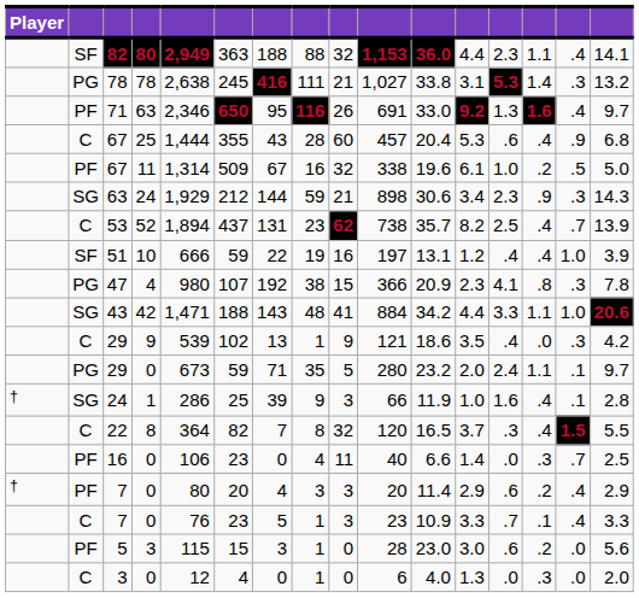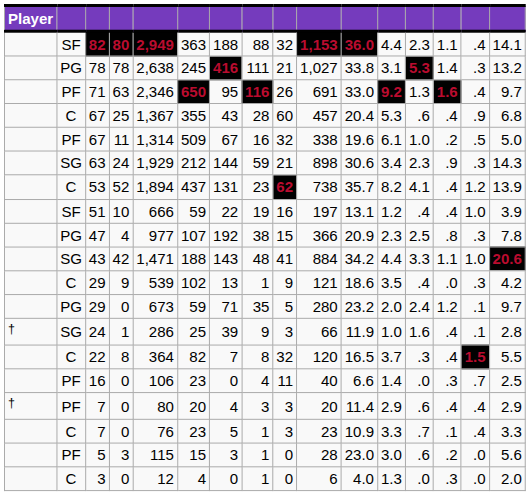 <table class="wikitable sortable" style="font-size: 95%; text-align:right;">
 <tr>
 <th style="background:#753BBD; color:#FFFFFF; border-top:#010101 3px solid; border-bottom:#010101 3px solid;">Player</th>
 <th style="background:#753BBD; color:#FFFFFF; border-top:#010101 3px solid; border-bottom:#010101 3px solid;"></th>
 <th style="background:#753BBD; color:#FFFFFF; border-top:#010101 3px solid; border-bottom:#010101 3px solid;"></th>
 <th style="background:#753BBD; color:#FFFFFF; border-top:#010101 3px solid; border-bottom:#010101 3px solid;"></th>
 <th style="background:#753BBD; color:#FFFFFF; border-top:#010101 3px solid; border-bottom:#010101 3px solid;"></th>
 <th style="background:#753BBD; color:#FFFFFF; border-top:#010101 3px solid; border-bottom:#010101 3px solid;"></th>
 <th style="background:#753BBD; color:#FFFFFF; border-top:#010101 3px solid; border-bottom:#010101 3px solid;"></th>
 <th style="background:#753BBD; color:#FFFFFF; border-top:#010101 3px solid; border-bottom:#010101 3px solid;"></th>
 <th style="background:#753BBD; color:#FFFFFF; border-top:#010101 3px solid; border-bottom:#010101 3px solid;"></th>
 <th style="background:#753BBD; color:#FFFFFF; border-top:#010101 3px solid; border-bottom:#010101 3px solid;"></th>
 <th style="background:#753BBD; color:#FFFFFF; border-top:#010101 3px solid; border-bottom:#010101 3px solid;"></th>
 <th style="background:#753BBD; color:#FFFFFF; border-top:#010101 3px solid; border-bottom:#010101 3px solid;"></th>
 <th style="background:#753BBD; color:#FFFFFF; border-top:#010101 3px solid; border-bottom:#010101 3px solid;"></th>
 <th style="background:#753BBD; color:#FFFFFF; border-top:#010101 3px solid; border-bottom:#010101 3px solid;"></th>
 <th style="background:#753BBD; color:#FFFFFF; border-top:#010101 3px solid; border-bottom:#010101 3px solid;"></th>
 <th style="background:#753BBD; color:#FFFFFF; border-top:#010101 3px solid; border-bottom:#010101 3px solid;"></th>
 </tr>
 <tr>
 <td style="text-align:left;"></td>
 <td style="text-align:center;">SF</td>
 <td style="background:#010101; color:#BA0C2F;"><strong>82</strong></td>
 <td style="background:#010101; color:#BA0C2F;"><strong>80</strong></td>
 <td style="background:#010101; color:#BA0C2F;"><strong>2,949</strong></td>
 <td>363</td>
 <td>188</td>
 <td>88</td>
 <td>32</td>
 <td style="background:#010101; color:#BA0C2F;"><strong>1,153</strong></td>
 <td style="background:#010101; color:#BA0C2F;"><strong>36.0</strong></td>
 <td>4.4</td>
 <td>2.3</td>
 <td>1.1</td>
 <td>.4</td>
 <td>14.1</td>
 </tr>
 <tr>
 <td style="text-align:left;"></td>
 <td style="text-align:center;">PG</td>
 <td>78</td>
 <td>78</td>
 <td>2,638</td>
 <td>245</td>
 <td style="background:#010101; color:#BA0C2F;"><strong>416</strong></td>
 <td>111</td>
 <td>21</td>
 <td>1,027</td>
 <td>33.8</td>
 <td>3.1</td>
 <td style="background:#010101; color:#BA0C2F;"><strong>5.3</strong></td>
 <td>1.4</td>
 <td>.3</td>
 <td>13.2</td>
 </tr>
 <tr>
 <td style="text-align:left;"></td>
 <td style="text-align:center;">PF</td>
 <td>71</td>
 <td>63</td>
 <td>2,346</td>
 <td style="background:#010101; color:#BA0C2F;"><strong>650</strong></td>
 <td>95</td>
 <td style="background:#010101; color:#BA0C2F;"><strong>116</strong></td>
 <td>26</td>
 <td>691</td>
 <td>33.0</td>
 <td style="background:#010101; color:#BA0C2F;"><strong>9.2</strong></td>
 <td>1.3</td>
 <td style="background:#010101; color:#BA0C2F;"><strong>1.6</strong></td>
 <td>.4</td>
 <td>9.7</td>
 </tr>
 <tr>
 <td style="text-align:left;"></td>
 <td style="text-align:center;">C</td>
 <td>67</td>
 <td>25</td>
-<td>1,444</td>
+<td>1,367</td>
 <td>355</td>
 <td>43</td>
 <td>28</td>
 <td>60</td>
 <td>457</td>
 <td>20.4</td>
 <td>5.3</td>
 <td>.6</td>
 <td>.4</td>
 <td>.9</td>
 <td>6.8</td>
 </tr>
 <tr>
 <td style="text-align:left;"></td>
 <td style="text-align:center;">PF</td>
 <td>67</td>
 <td>11</td>
 <td>1,314</td>
 <td>509</td>
 <td>67</td>
 <td>16</td>
 <td>32</td>
 <td>338</td>
 <td>19.6</td>
 <td>6.1</td>
 <td>1.0</td>
 <td>.2</td>
 <td>.5</td>
 <td>5.0</td>
 </tr>
 <tr>
 <td style="text-align:left;"></td>
 <td style="text-align:center;">SG</td>
 <td>63</td>
 <td>24</td>
 <td>1,929</td>
 <td>212</td>
 <td>144</td>
 <td>59</td>
 <td>21</td>
 <td>898</td>
 <td>30.6</td>
 <td>3.4</td>
 <td>2.3</td>
 <td>.9</td>
 <td>.3</td>
 <td>14.3</td>
 </tr>
 <tr>
 <td style="text-align:left;"></td>
 <td style="text-align:center;">C</td>
 <td>53</td>
 <td>52</td>
 <td>1,894</td>
 <td>437</td>
 <td>131</td>
 <td>23</td>
 <td style="background:#010101; color:#BA0C2F;"><strong>62</strong></td>
 <td>738</td>
 <td>35.7</td>
 <td>8.2</td>
-<td>2.5</td>
+<td>4.1</td>
 <td>.4</td>
-<td>.7</td>
+<td>1.2</td>
 <td>13.9</td>
 </tr>
 <tr>
 <td style="text-align:left;"></td>
 <td style="text-align:center;">SF</td>
 <td>51</td>
 <td>10</td>
 <td>666</td>
 <td>59</td>
 <td>22</td>
 <td>19</td>
 <td>16</td>
 <td>197</td>
 <td>13.1</td>
 <td>1.2</td>
 <td>.4</td>
 <td>.4</td>
 <td>1.0</td>
 <td>3.9</td>
 </tr>
 <tr>
 <td style="text-align:left;"></td>
 <td style="text-align:center;">PG</td>
 <td>47</td>
 <td>4</td>
-<td>980</td>
+<td>977</td>
 <td>107</td>
 <td>192</td>
 <td>38</td>
 <td>15</td>
 <td>366</td>
 <td>20.9</td>
 <td>2.3</td>
-<td>4.1</td>
+<td>2.5</td>
 <td>.8</td>
 <td>.3</td>
 <td>7.8</td>
 </tr>
 <tr>
 <td style="text-align:left;"></td>
 <td style="text-align:center;">SG</td>
 <td>43</td>
 <td>42</td>
 <td>1,471</td>
 <td>188</td>
 <td>143</td>
 <td>48</td>
 <td>41</td>
 <td>884</td>
 <td>34.2</td>
 <td>4.4</td>
 <td>3.3</td>
 <td>1.1</td>
 <td>1.0</td>
 <td style="background:#010101; color:#BA0C2F;"><strong>20.6</strong></td>
 </tr>
 <tr>
 <td style="text-align:left;"></td>
 <td style="text-align:center;">C</td>
 <td>29</td>
 <td>9</td>
 <td>539</td>
 <td>102</td>
 <td>13</td>
 <td>1</td>
 <td>9</td>
 <td>121</td>
 <td>18.6</td>
 <td>3.5</td>
 <td>.4</td>
 <td>.0</td>
 <td>.3</td>
 <td>4.2</td>
 </tr>
 <tr>
 <td style="text-align:left;"></td>
 <td style="text-align:center;">PG</td>
 <td>29</td>
 <td>0</td>
 <td>673</td>
 <td>59</td>
 <td>71</td>
 <td>35</td>
 <td>5</td>
 <td>280</td>
 <td>23.2</td>
 <td>2.0</td>
 <td>2.4</td>
-<td>1.1</td>
+<td>1.2</td>
 <td>.1</td>
 <td>9.7</td>
 </tr>
 <tr>
 <td style="text-align:left;"><sup>†</sup></td>
 <td style="text-align:center;">SG</td>
 <td>24</td>
 <td>1</td>
 <td>286</td>
 <td>25</td>
 <td>39</td>
 <td>9</td>
 <td>3</td>
 <td>66</td>
 <td>11.9</td>
 <td>1.0</td>
 <td>1.6</td>
 <td>.4</td>
 <td>.1</td>
 <td>2.8</td>
 </tr>
 <tr>
 <td style="text-align:left;"></td>
 <td style="text-align:center;">C</td>
 <td>22</td>
 <td>8</td>
 <td>364</td>
 <td>82</td>
 <td>7</td>
 <td>8</td>
 <td>32</td>
 <td>120</td>
 <td>16.5</td>
 <td>3.7</td>
 <td>.3</td>
 <td>.4</td>
 <td style="background:#010101; color:#BA0C2F;"><strong>1.5</strong></td>
 <td>5.5</td>
 </tr>
 <tr>
 <td style="text-align:left;"></td>
 <td style="text-align:center;">PF</td>
 <td>16</td>
 <td>0</td>
 <td>106</td>
 <td>23</td>
 <td>0</td>
 <td>4</td>
 <td>11</td>
 <td>40</td>
 <td>6.6</td>
 <td>1.4</td>
 <td>.0</td>
 <td>.3</td>
 <td>.7</td>
 <td>2.5</td>
 </tr>
 <tr>
 <td style="text-align:left;"><sup>†</sup></td>
 <td style="text-align:center;">PF</td>
 <td>7</td>
 <td>0</td>
 <td>80</td>
 <td>20</td>
 <td>4</td>
 <td>3</td>
 <td>3</td>
 <td>20</td>
 <td>11.4</td>
 <td>2.9</td>
 <td>.6</td>
-<td>.2</td>
+<td>.4</td>
 <td>.4</td>
 <td>2.9</td>
 </tr>
 <tr>
 <td style="text-align:left;"></td>
 <td style="text-align:center;">C</td>
 <td>7</td>
 <td>0</td>
 <td>76</td>
 <td>23</td>
 <td>5</td>
 <td>1</td>
 <td>3</td>
 <td>23</td>
 <td>10.9</td>
 <td>3.3</td>
 <td>.7</td>
 <td>.1</td>
 <td>.4</td>
 <td>3.3</td>
 </tr>
 <tr>
 <td style="text-align:left;"></td>
 <td style="text-align:center;">PF</td>
 <td>5</td>
 <td>3</td>
 <td>115</td>
 <td>15</td>
 <td>3</td>
 <td>1</td>
 <td>0</td>
 <td>28</td>
 <td>23.0</td>
 <td>3.0</td>
 <td>.6</td>
 <td>.2</td>
 <td>.0</td>
 <td>5.6</td>
 </tr>
 <tr>
 <td style="text-align:left;"></td>
 <td style="text-align:center;">C</td>
 <td>3</td>
 <td>0</td>
 <td>12</td>
 <td>4</td>
 <td>0</td>
 <td>1</td>
 <td>0</td>
 <td>6</td>
 <td>4.0</td>
 <td>1.3</td>
 <td>.0</td>
 <td>.3</td>
 <td>.0</td>
 <td>2.0</td>
 </tr>
 </table>
